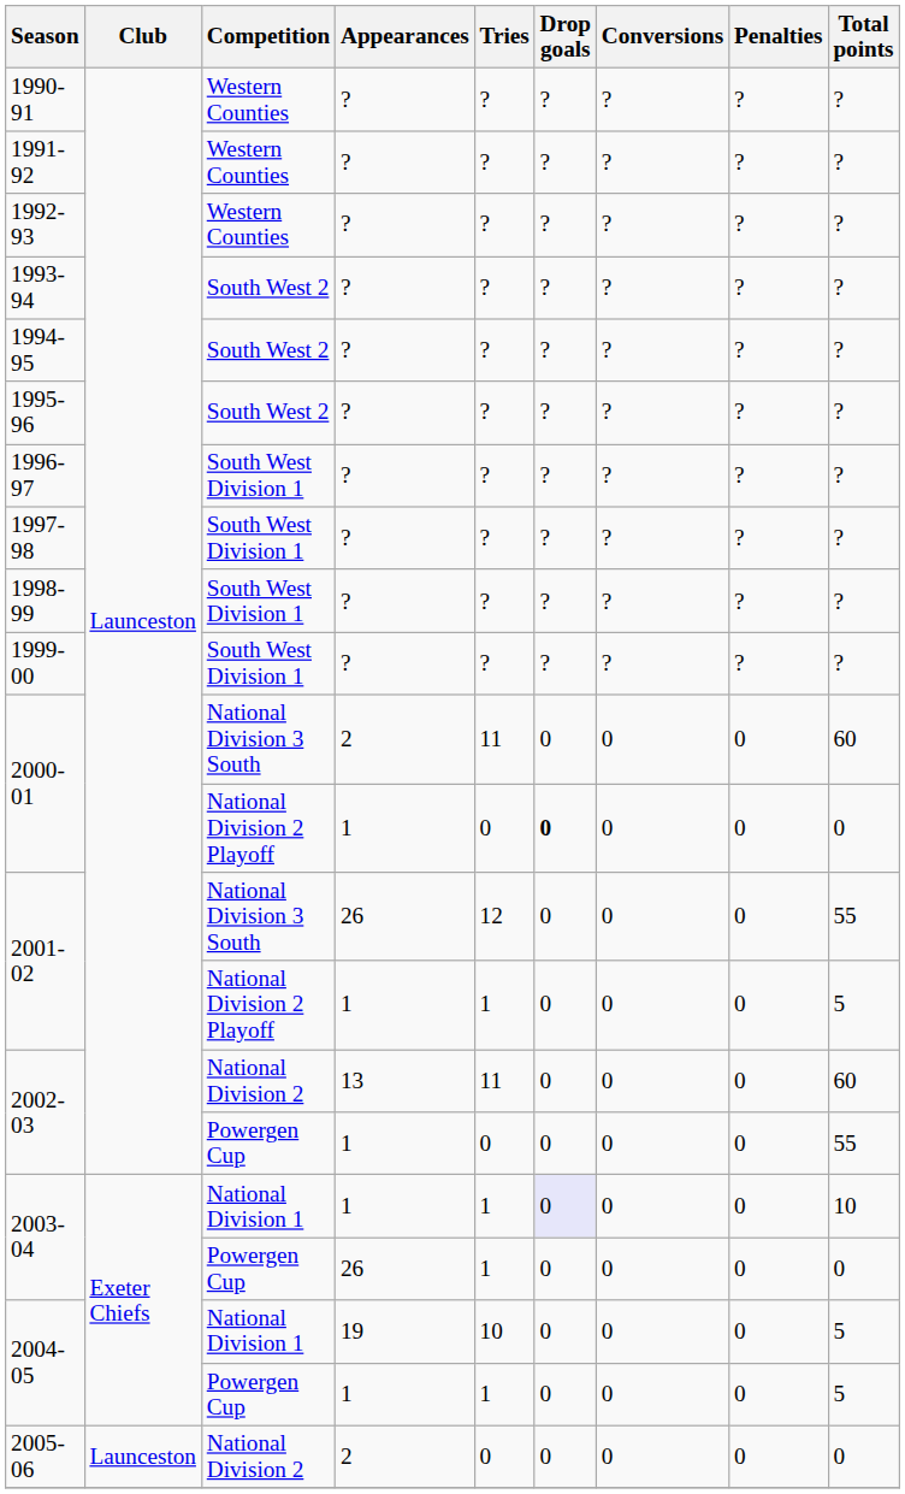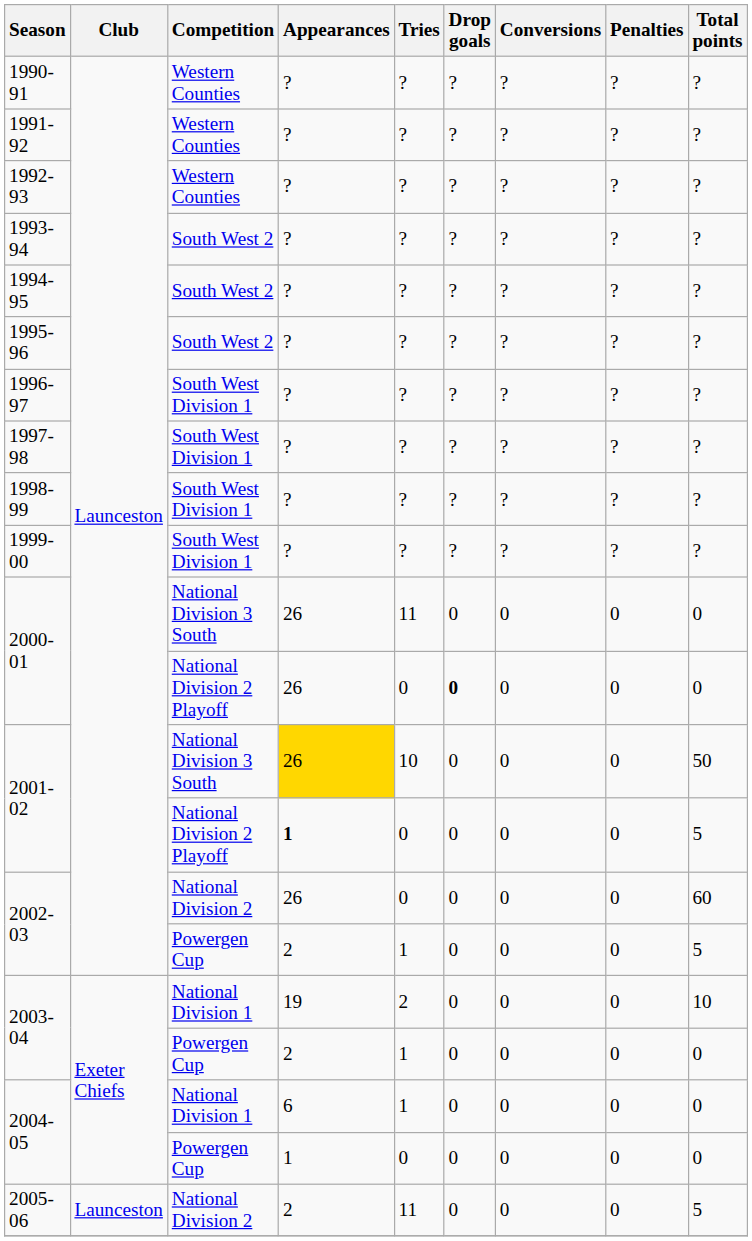 <table class="wikitable sortable">
 <tr>
 <th>Season</th>
 <th>Club</th>
 <th>Competition</th>
 <th>Appearances</th>
 <th>Tries</th>
 <th>Drop goals</th>
 <th>Conversions</th>
 <th>Penalties</th>
 <th>Total points</th>
 </tr>
 <tr>
 <td>1990-91</td>
 <td rowspan=16 align=left><a href='#'>Launceston</a></td>
 <td><a href='#'>Western Counties</a></td>
 <td>?</td>
 <td>?</td>
 <td>?</td>
 <td>?</td>
 <td>?</td>
 <td>?</td>
 </tr>
 <tr>
 <td>1991-92</td>
 <td><a href='#'>Western Counties</a></td>
 <td>?</td>
 <td>?</td>
 <td>?</td>
 <td>?</td>
 <td>?</td>
 <td>?</td>
 </tr>
 <tr>
 <td>1992-93</td>
 <td><a href='#'>Western Counties</a></td>
 <td>?</td>
 <td>?</td>
 <td>?</td>
 <td>?</td>
 <td>?</td>
 <td>?</td>
 </tr>
 <tr>
 <td>1993-94</td>
 <td><a href='#'>South West 2</a></td>
 <td>?</td>
 <td>?</td>
 <td>?</td>
 <td>?</td>
 <td>?</td>
 <td>?</td>
 </tr>
 <tr>
 <td>1994-95</td>
 <td><a href='#'>South West 2</a></td>
 <td>?</td>
 <td>?</td>
 <td>?</td>
 <td>?</td>
 <td>?</td>
 <td>?</td>
 </tr>
 <tr>
 <td>1995-96</td>
 <td><a href='#'>South West 2</a></td>
 <td>?</td>
 <td>?</td>
 <td>?</td>
 <td>?</td>
 <td>?</td>
 <td>?</td>
 </tr>
 <tr>
 <td>1996-97</td>
 <td><a href='#'>South West Division 1</a></td>
 <td>?</td>
 <td>?</td>
 <td>?</td>
 <td>?</td>
 <td>?</td>
 <td>?</td>
 </tr>
 <tr>
 <td>1997-98</td>
 <td><a href='#'>South West Division 1</a></td>
 <td>?</td>
 <td>?</td>
 <td>?</td>
 <td>?</td>
 <td>?</td>
 <td>?</td>
 </tr>
 <tr>
 <td>1998-99</td>
 <td><a href='#'>South West Division 1</a></td>
 <td>?</td>
 <td>?</td>
 <td>?</td>
 <td>?</td>
 <td>?</td>
 <td>?</td>
 </tr>
 <tr>
 <td>1999-00</td>
 <td><a href='#'>South West Division 1</a></td>
 <td>?</td>
 <td>?</td>
 <td>?</td>
 <td>?</td>
 <td>?</td>
 <td>?</td>
 </tr>
 <tr>
 <td rowspan=2 align=left>2000-01</td>
 <td><a href='#'>National Division 3 South</a></td>
-<td>2</td>
+<td>26</td>
 <td>11</td>
 <td>0</td>
 <td>0</td>
 <td>0</td>
-<td>60</td>
+<td>0</td>
 </tr>
 <tr>
 <td><a href='#'>National Division 2 Playoff</a></td>
-<td>1</td>
+<td>26</td>
 <td>0</td>
 <td><strong>0</strong></td>
 <td>0</td>
 <td>0</td>
 <td>0</td>
 </tr>
 <tr>
 <td rowspan=2 align=left>2001-02</td>
 <td><a href='#'>National Division 3 South</a></td>
-<td>26</td>
-<td>12</td>
+<td style="background: gold;">26</td>
+<td>10</td>
 <td>0</td>
 <td>0</td>
 <td>0</td>
-<td>55</td>
+<td>50</td>
 </tr>
 <tr>
 <td><a href='#'>National Division 2 Playoff</a></td>
-<td>1</td>
-<td>1</td>
+<td><strong>1</strong></td>
+<td>0</td>
 <td>0</td>
 <td>0</td>
 <td>0</td>
 <td>5</td>
 </tr>
 <tr>
 <td rowspan=2 align=left>2002-03</td>
 <td><a href='#'>National Division 2</a></td>
-<td>13</td>
-<td>11</td>
+<td>26</td>
+<td>0</td>
 <td>0</td>
 <td>0</td>
 <td>0</td>
 <td>60</td>
 </tr>
 <tr>
 <td><a href='#'>Powergen Cup</a></td>
+<td>2</td>
 <td>1</td>
 <td>0</td>
 <td>0</td>
 <td>0</td>
-<td>0</td>
-<td>55</td>
+<td>5</td>
 </tr>
 <tr>
 <td rowspan=2 align=left>2003-04</td>
 <td rowspan=4 align=left><a href='#'>Exeter Chiefs</a></td>
 <td><a href='#'>National Division 1</a></td>
-<td>1</td>
-<td>1</td>
-<td style="background: lavender;">0</td>
+<td>19</td>
+<td>2</td>
+<td>0</td>
 <td>0</td>
 <td>0</td>
 <td>10</td>
 </tr>
 <tr>
 <td><a href='#'>Powergen Cup</a></td>
-<td>26</td>
+<td>2</td>
 <td>1</td>
 <td>0</td>
 <td>0</td>
 <td>0</td>
 <td>0</td>
 </tr>
 <tr>
 <td rowspan=2 align=left>2004-05</td>
 <td><a href='#'>National Division 1</a></td>
-<td>19</td>
-<td>10</td>
+<td>6</td>
+<td>1</td>
 <td>0</td>
 <td>0</td>
 <td>0</td>
-<td>5</td>
+<td>0</td>
 </tr>
 <tr>
 <td><a href='#'>Powergen Cup</a></td>
 <td>1</td>
-<td>1</td>
-<td>0</td>
-<td>0</td>
-<td>0</td>
-<td>5</td>
-</tr>
-<tr>
-<td>2005-06</td>
-<td><a href='#'>Launceston</a></td>
-<td><a href='#'>National Division 2</a></td>
-<td>2</td>
 <td>0</td>
 <td>0</td>
 <td>0</td>
 <td>0</td>
 <td>0</td>
 </tr>
 <tr>
+<td>2005-06</td>
+<td><a href='#'>Launceston</a></td>
+<td><a href='#'>National Division 2</a></td>
+<td>2</td>
+<td>11</td>
+<td>0</td>
+<td>0</td>
+<td>0</td>
+<td>5</td>
+</tr>
+<tr>
 </tr>
 </table>
